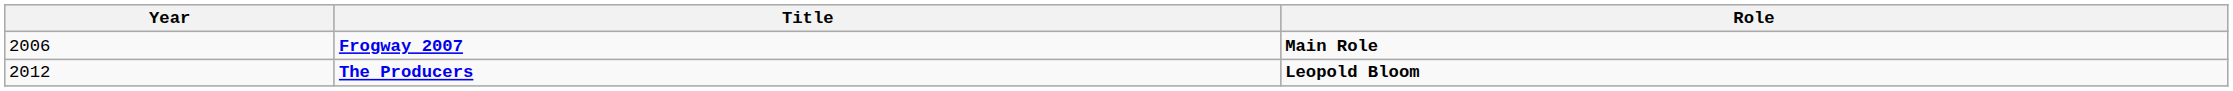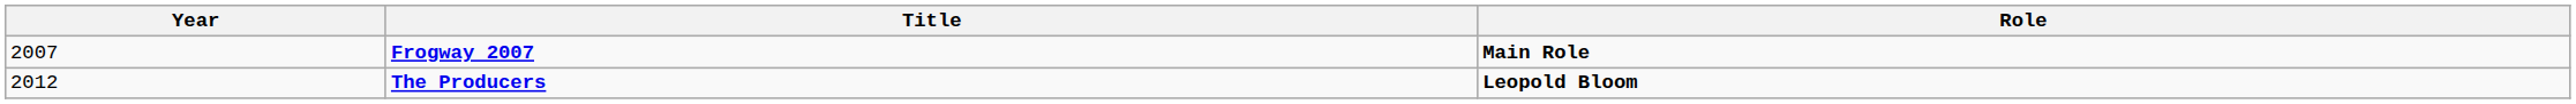 <table class="wikitable" style="font-size: 85%;" width=90%>
 <tr>
 <th>Year</th>
 <th>Title</th>
 <th>Role</th>
 </tr>
 <tr>
-<td>2006</td>
+<td>2007</td>
 <td><strong><a href='#'>Frogway 2007</a></strong></td>
 <td><strong>Main Role</strong></td>
 </tr>
 <tr>
 <td>2012</td>
 <td><strong><a href='#'>The Producers</a></strong></td>
 <td><strong>Leopold Bloom</strong></td>
 </tr>
 </table>
